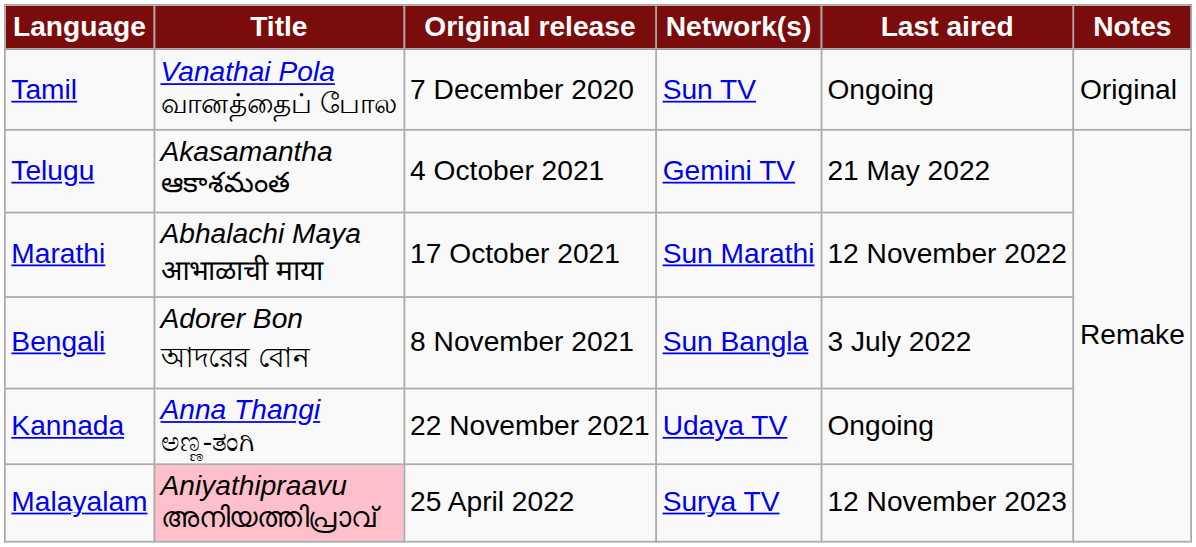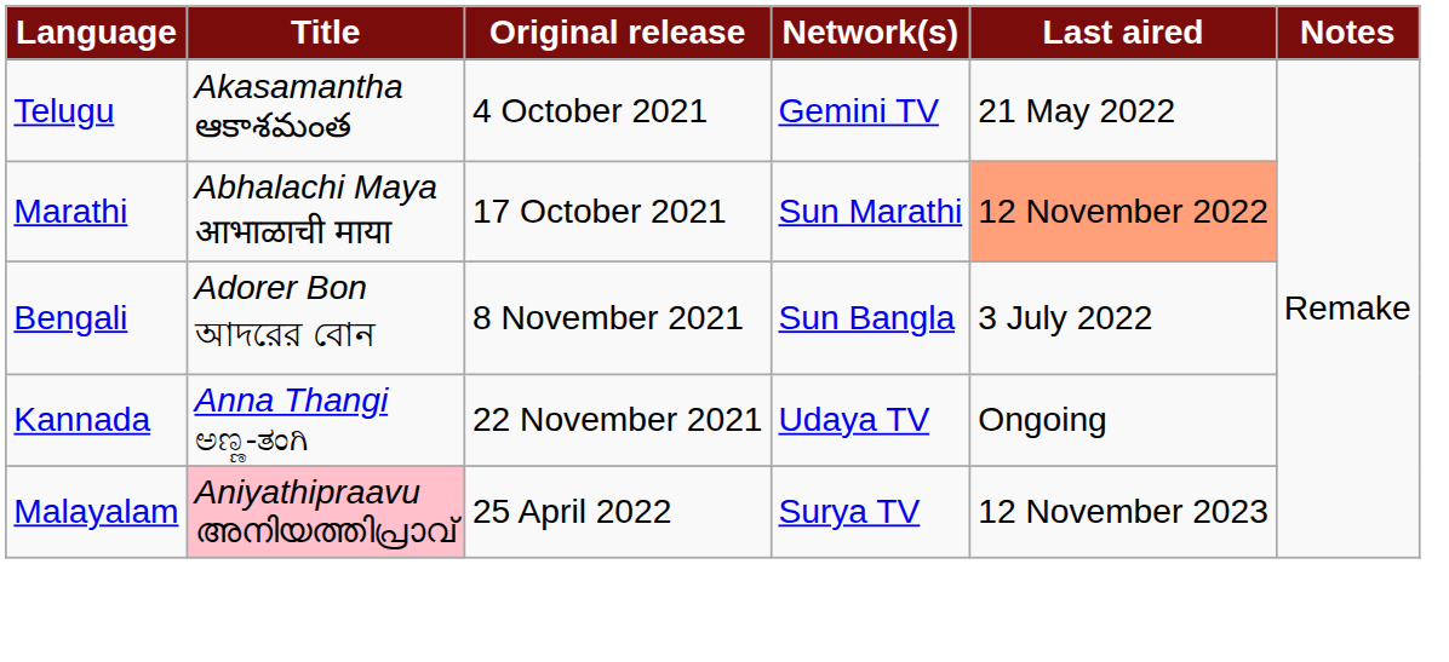 <table class="wikitable" style="margin-right: 0;">
 <tr style="color:white">
 <th style="background:#7b0c0c; ">Language</th>
 <th style="background:#7b0c0c; ">Title</th>
 <th style="background:#7b0c0c; ">Original release</th>
 <th style="background:#7b0c0c; ">Network(s)</th>
 <th style="background:#7b0c0c; ">Last aired</th>
 <th style="background:#7b0c0c; ">Notes</th>
-</tr>
-<tr>
-<td><a href='#'>Tamil</a></td>
-<td><em><a href='#'>Vanathai Pola</a></em> <br> வானத்தைப் போல</td>
-<td>7 December 2020</td>
-<td><a href='#'>Sun TV</a></td>
-<td>Ongoing</td>
-<td>Original</td>
 </tr>
 <tr>
 <td><a href='#'>Telugu</a></td>
 <td><em>Akasamantha</em> <br> ఆకాశమంత</td>
 <td>4 October 2021</td>
 <td><a href='#'>Gemini TV</a></td>
 <td>21 May 2022</td>
 <td rowspan="5">Remake</td>
 </tr>
 <tr>
 <td><a href='#'>Marathi</a></td>
 <td><em>Abhalachi Maya</em> <br> आभाळाची माया</td>
 <td>17 October 2021</td>
 <td><a href='#'>Sun Marathi</a></td>
-<td>12 November 2022</td>
+<td style="background: lightsalmon;">12 November 2022</td>
 </tr>
 <tr>
 <td><a href='#'>Bengali</a></td>
 <td><em>Adorer Bon</em> <br> আদরের বোন</td>
 <td>8 November 2021</td>
 <td><a href='#'>Sun Bangla</a></td>
 <td>3 July 2022</td>
 </tr>
 <tr>
 <td><a href='#'>Kannada</a></td>
 <td><em><a href='#'>Anna Thangi</a></em> <br> ಅಣ್ಣ-ತಂಗಿ</td>
 <td>22 November 2021</td>
 <td><a href='#'>Udaya TV</a></td>
 <td>Ongoing</td>
 </tr>
 <tr>
 <td><a href='#'>Malayalam</a></td>
 <td style="background: pink;"><em>Aniyathipraavu</em> <br> അനിയത്തിപ്രാവ്</td>
 <td>25 April 2022</td>
 <td><a href='#'>Surya TV</a></td>
 <td>12 November 2023</td>
 </tr>
 </table>
